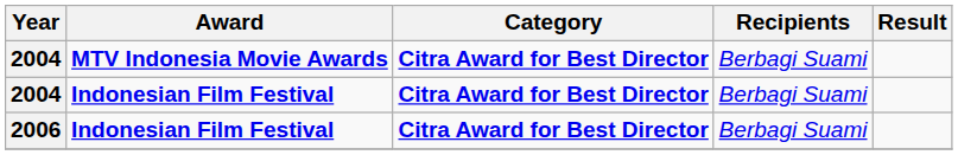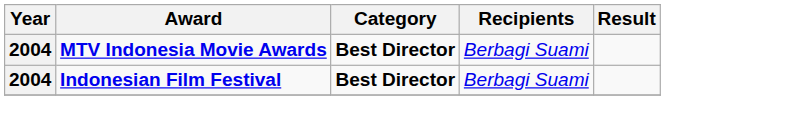 <table class="wikitable sortable">
 <tr>
 <th>Year</th>
 <th>Award</th>
 <th>Category</th>
 <th>Recipients</th>
 <th>Result</th>
 </tr>
 <tr>
 <th>2004</th>
 <td><strong><a href='#'>MTV Indonesia Movie Awards</a></strong></td>
-<td><strong><a href='#'>Citra Award for Best Director</a></strong></td>
+<td><strong>Best Director</strong></td>
 <td><em><a href='#'>Berbagi Suami</a></em></td>
 <td></td>
 </tr>
 <tr>
 <th>2004</th>
 <td><strong><a href='#'>Indonesian Film Festival</a></strong></td>
-<td><strong><a href='#'>Citra Award for Best Director</a></strong></td>
-<td><em><a href='#'>Berbagi Suami</a></em></td>
-<td></td>
-</tr>
-<tr>
-<th>2006</th>
-<td><strong><a href='#'>Indonesian Film Festival</a></strong></td>
-<td><strong><a href='#'>Citra Award for Best Director</a></strong></td>
+<td><strong>Best Director</strong></td>
 <td><em><a href='#'>Berbagi Suami</a></em></td>
 <td></td>
 </tr>
 <tr>
 </tr>
 </table>
